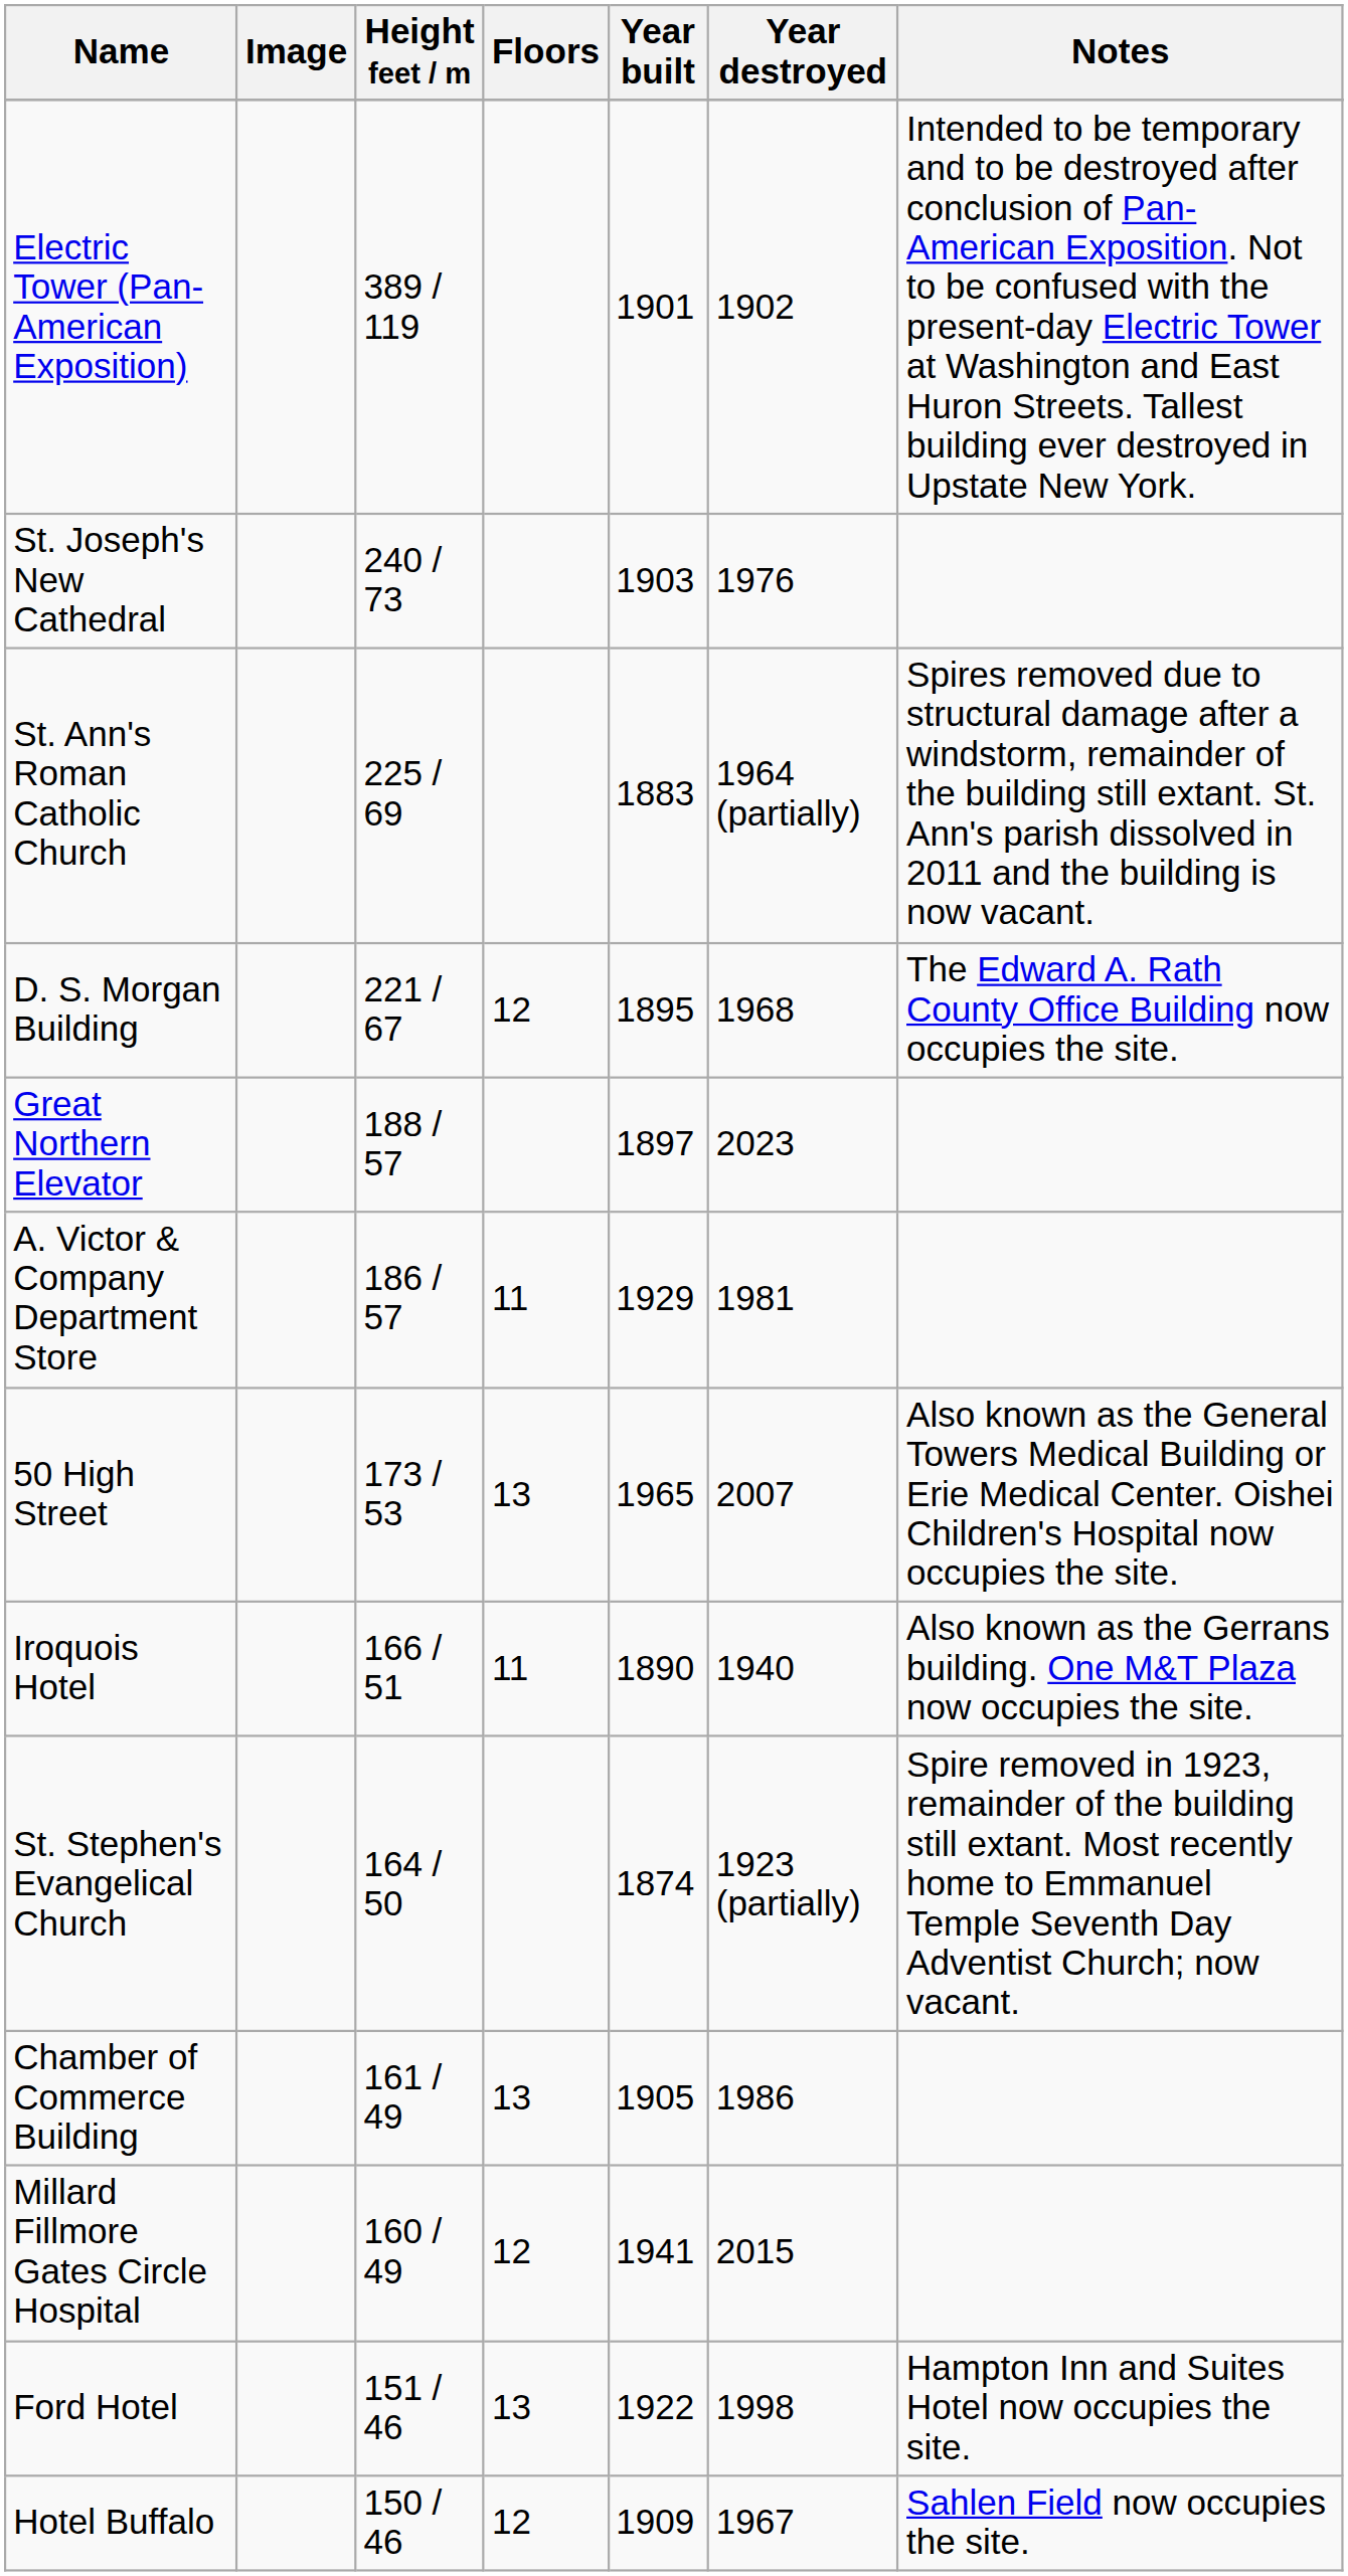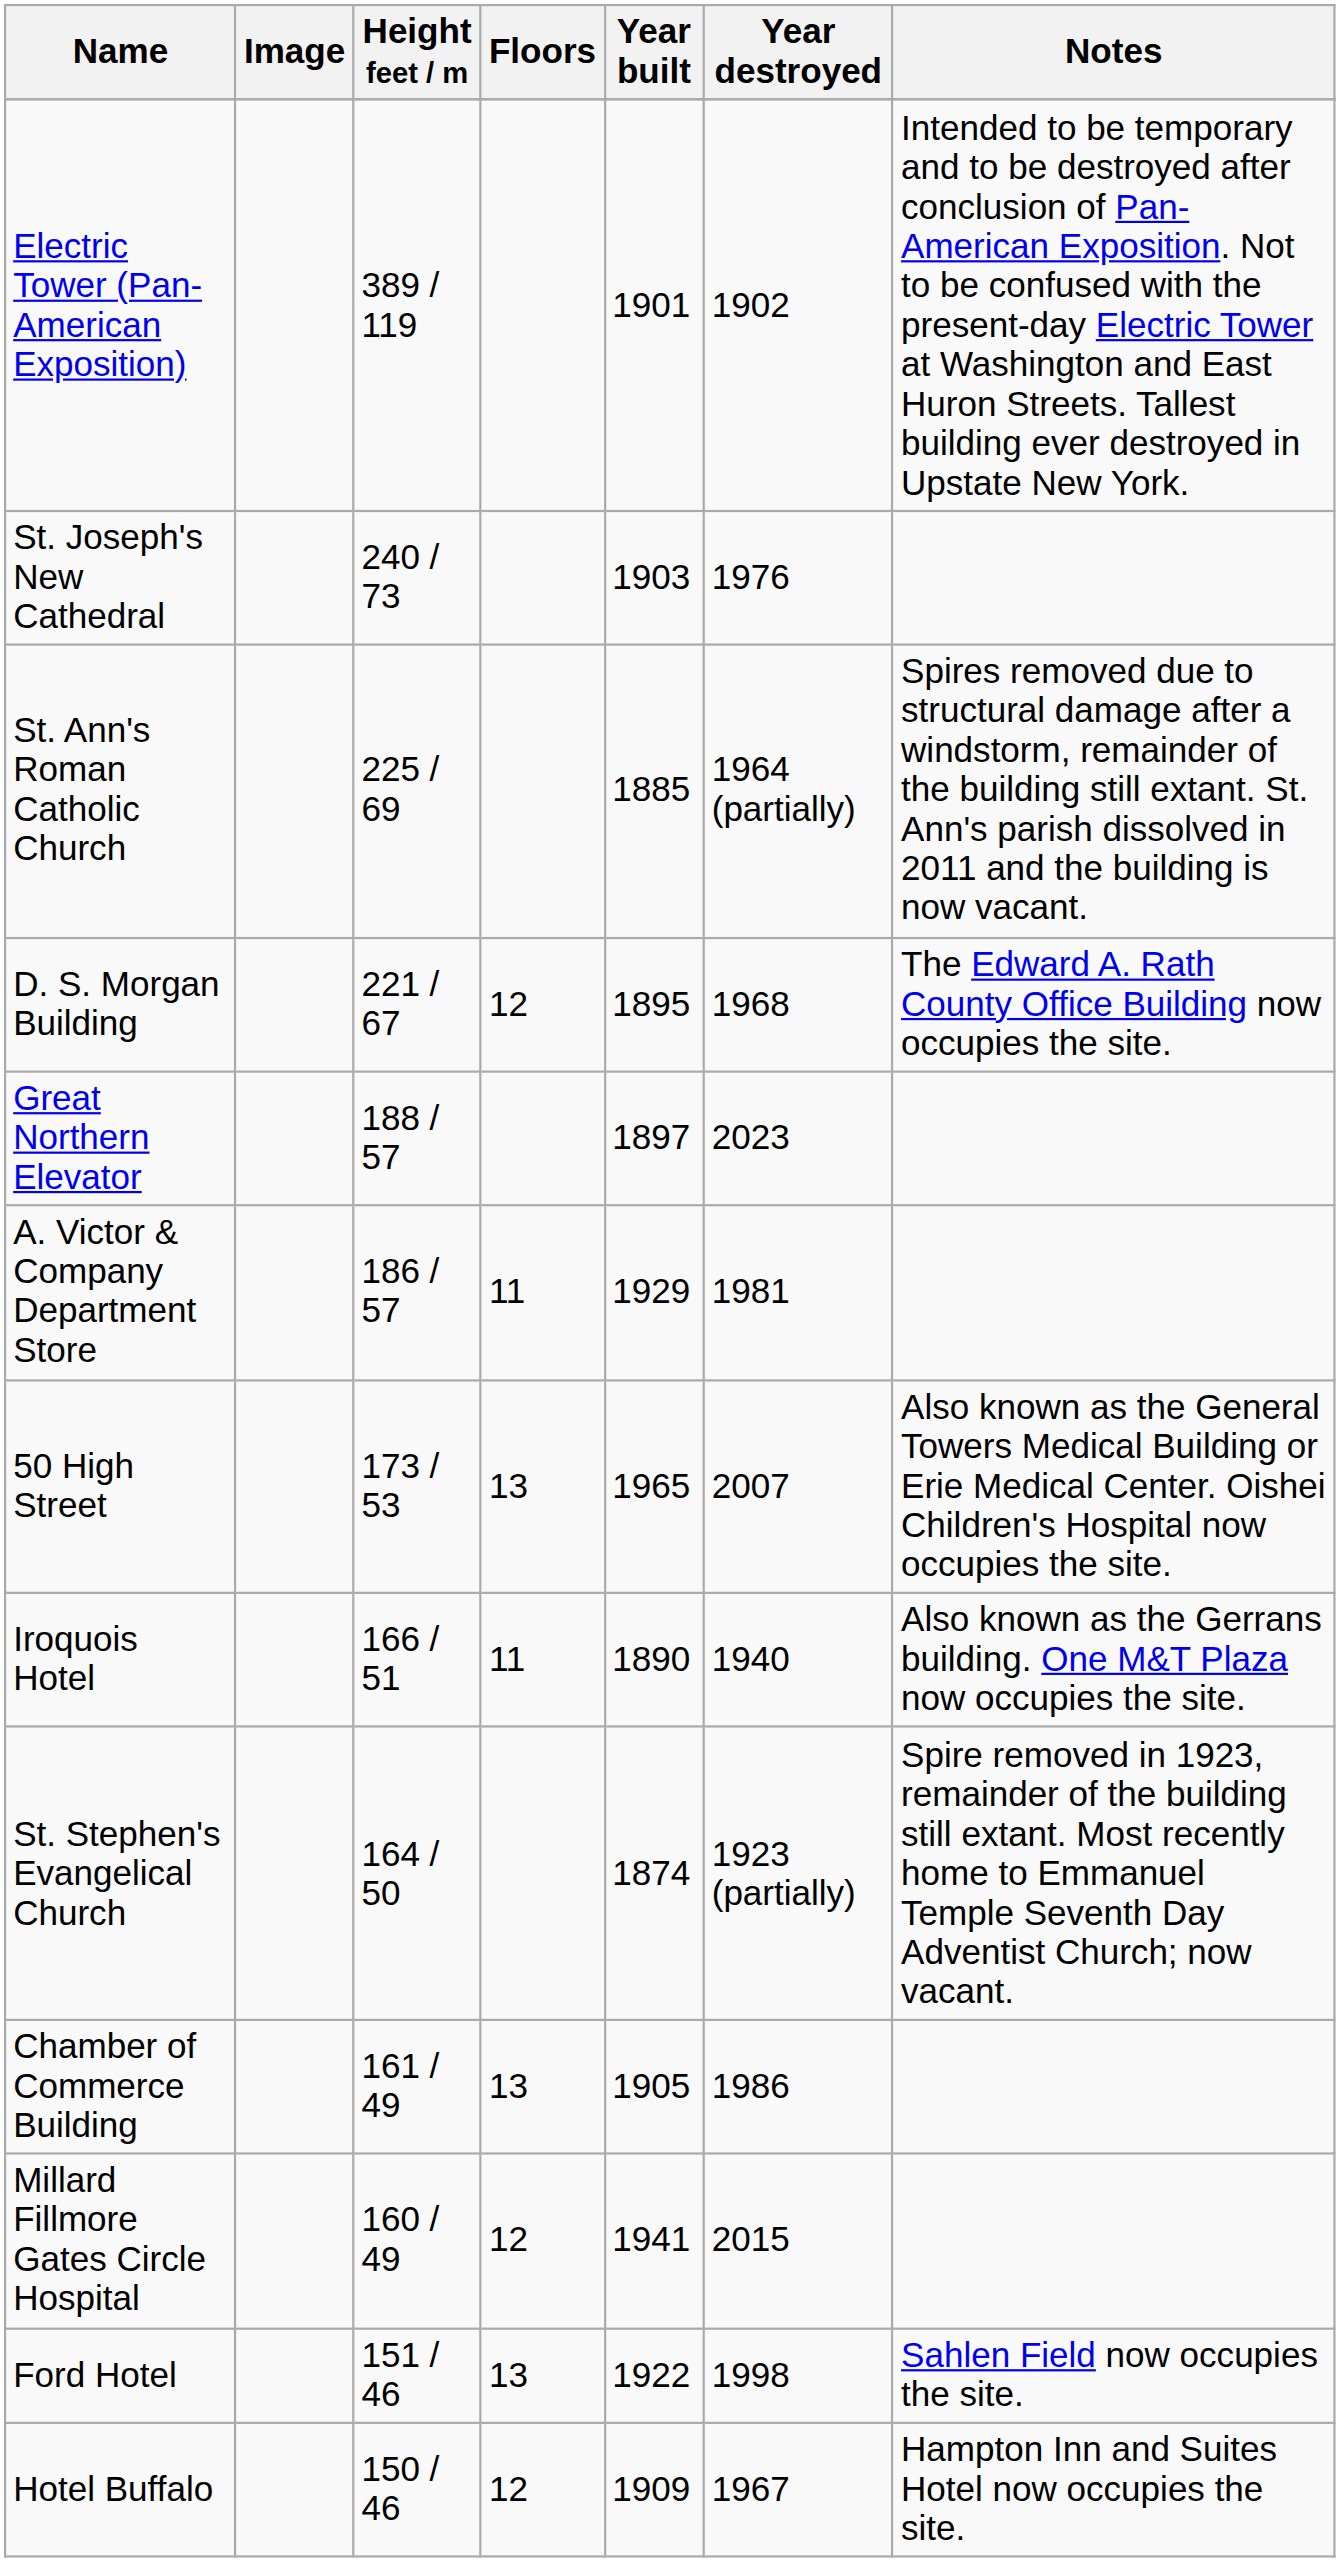 <table class="wikitable sortable">
 <tr>
 <th>Name</th>
 <th>Image</th>
 <th>Height<br><small>feet / m</small></th>
 <th>Floors</th>
 <th>Year built</th>
 <th>Year destroyed</th>
 <th class="unsortable">Notes</th>
 </tr>
 <tr>
 </tr>
 <tr>
 <td><a href='#'>Electric Tower (Pan-American Exposition)</a></td>
 <td></td>
 <td>389 / 119</td>
 <td></td>
 <td>1901</td>
 <td>1902</td>
 <td>Intended to be temporary and to be destroyed after conclusion of <a href='#'>Pan-American Exposition</a>. Not to be confused with the present-day <a href='#'>Electric Tower</a> at Washington and East Huron Streets. Tallest building ever destroyed in Upstate New York.</td>
 </tr>
 <tr>
 <td>St. Joseph's New Cathedral</td>
 <td></td>
 <td>240 / 73</td>
 <td></td>
 <td>1903</td>
 <td>1976</td>
 <td></td>
 </tr>
 <tr>
 <td>St. Ann's Roman Catholic Church</td>
 <td></td>
 <td>225 / 69</td>
 <td></td>
-<td>1883</td>
+<td>1885</td>
 <td>1964 (partially)</td>
 <td>Spires removed due to structural damage after a windstorm, remainder of the building still extant. St. Ann's parish dissolved in 2011 and the building is now vacant.</td>
 </tr>
 <tr>
 <td>D. S. Morgan Building</td>
 <td></td>
 <td>221 / 67</td>
 <td>12</td>
 <td>1895</td>
 <td>1968</td>
 <td>The <a href='#'>Edward A. Rath County Office Building</a> now occupies the site.</td>
 </tr>
 <tr>
 <td><a href='#'>Great Northern Elevator</a></td>
 <td></td>
 <td>188 / 57</td>
 <td></td>
 <td>1897</td>
 <td>2023</td>
 <td></td>
 </tr>
 <tr>
 <td>A. Victor & Company Department Store</td>
 <td></td>
 <td>186 / 57</td>
 <td>11</td>
 <td>1929</td>
 <td>1981</td>
 <td></td>
 </tr>
 <tr>
 <td>50 High Street</td>
 <td></td>
 <td>173 / 53</td>
 <td>13</td>
 <td>1965</td>
 <td>2007</td>
 <td>Also known as the General Towers Medical Building or Erie Medical Center. Oishei Children's Hospital now occupies the site.</td>
 </tr>
 <tr>
 <td>Iroquois Hotel</td>
 <td></td>
 <td>166 / 51</td>
 <td>11</td>
 <td>1890</td>
 <td>1940</td>
 <td>Also known as the Gerrans building. <a href='#'>One M&T Plaza</a> now occupies the site.</td>
 </tr>
 <tr>
 <td>St. Stephen's Evangelical Church</td>
 <td></td>
 <td>164 / 50</td>
 <td></td>
 <td>1874</td>
 <td>1923 (partially)</td>
 <td>Spire removed in 1923, remainder of the building still extant. Most recently home to Emmanuel Temple Seventh Day Adventist Church; now vacant.</td>
 </tr>
 <tr>
 <td>Chamber of Commerce Building</td>
 <td></td>
 <td>161 / 49</td>
 <td>13</td>
 <td>1905</td>
 <td>1986</td>
 <td></td>
 </tr>
 <tr>
 <td>Millard Fillmore Gates Circle Hospital</td>
 <td></td>
 <td>160 / 49</td>
 <td>12</td>
 <td>1941</td>
 <td>2015</td>
 <td></td>
 </tr>
 <tr>
 <td>Ford Hotel</td>
 <td></td>
 <td>151 / 46</td>
 <td>13</td>
 <td>1922</td>
 <td>1998</td>
-<td>Hampton Inn and Suites Hotel now occupies the site.</td>
+<td><a href='#'>Sahlen Field</a> now occupies the site.</td>
 </tr>
 <tr>
 <td>Hotel Buffalo</td>
 <td></td>
 <td>150 / 46</td>
 <td>12</td>
 <td>1909</td>
 <td>1967</td>
-<td><a href='#'>Sahlen Field</a> now occupies the site.</td>
+<td>Hampton Inn and Suites Hotel now occupies the site.</td>
 </tr>
 </table>
